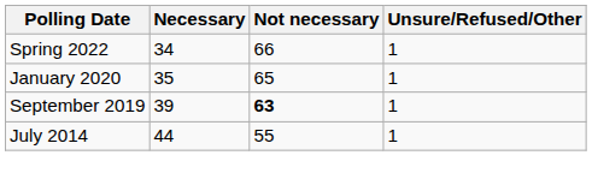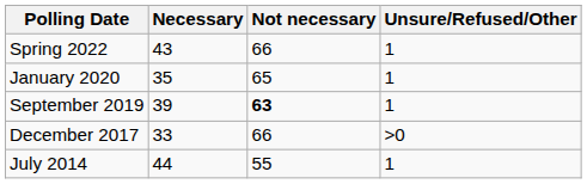 <table class="wikitable">
 <tr>
 <th>Polling Date</th>
 <th>Necessary</th>
 <th>Not necessary</th>
 <th>Unsure/Refused/Other</th>
 </tr>
 <tr>
 <td>Spring 2022</td>
-<td>34</td>
+<td>43</td>
 <td>66</td>
 <td>1</td>
 </tr>
 <tr>
 <td>January 2020</td>
 <td>35</td>
 <td>65</td>
 <td>1</td>
 </tr>
 <tr>
 <td>September 2019</td>
 <td>39</td>
 <td><strong>63</strong></td>
 <td>1</td>
 </tr>
 <tr>
+<td>December 2017</td>
+<td>33</td>
+<td>66</td>
+<td>>0</td>
+</tr>
+<tr>
 <td>July 2014</td>
 <td>44</td>
 <td>55</td>
 <td>1</td>
 </tr>
 </table>
